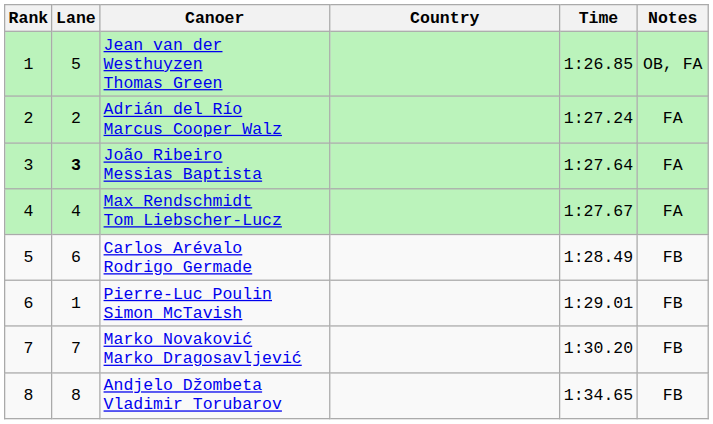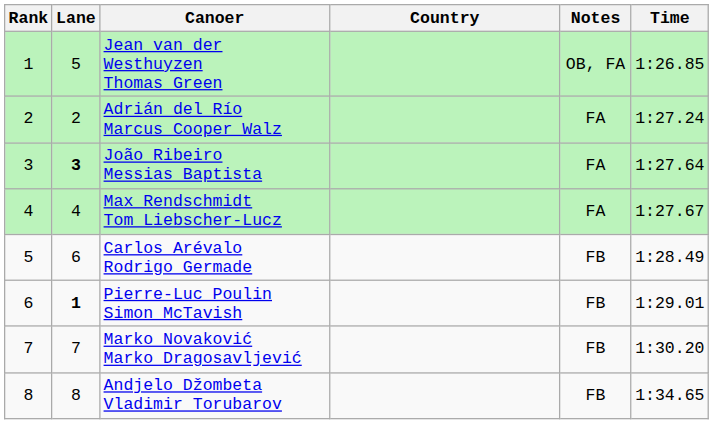 <table class="wikitable sortable" style="text-align:center;">
 <tr>
 <th width="30">Rank</th>
 <th width="30">Lane</th>
 <th width="175">Canoer</th>
 <th width="175">Country</th>
+<th width="50">Notes</th>
 <th width="30">Time</th>
-<th width="50">Notes</th>
 </tr>
 <tr bgcolor=bbf3bb>
 <td>1</td>
 <td>5</td>
 <td align="left"><a href='#'>Jean van der Westhuyzen</a><br><a href='#'>Thomas Green</a></td>
 <td align="left"></td>
+<td>OB, FA</td>
 <td>1:26.85</td>
-<td>OB, FA</td>
 </tr>
 <tr bgcolor=bbf3bb>
 <td>2</td>
 <td>2</td>
 <td align="left"><a href='#'>Adrián del Río</a><br><a href='#'>Marcus Cooper Walz</a></td>
 <td align="left"></td>
+<td>FA</td>
 <td>1:27.24</td>
-<td>FA</td>
 </tr>
 <tr bgcolor=bbf3bb>
 <td>3</td>
 <td><strong>3</strong></td>
 <td align="left"><a href='#'>João Ribeiro</a><br><a href='#'>Messias Baptista</a></td>
 <td align="left"></td>
+<td>FA</td>
 <td>1:27.64</td>
-<td>FA</td>
 </tr>
 <tr bgcolor=bbf3bb>
 <td>4</td>
 <td>4</td>
 <td align="left"><a href='#'>Max Rendschmidt</a><br><a href='#'>Tom Liebscher-Lucz</a></td>
 <td align="left"></td>
+<td>FA</td>
 <td>1:27.67</td>
-<td>FA</td>
 </tr>
 <tr bgcolor=>
 <td>5</td>
 <td>6</td>
 <td align="left"><a href='#'>Carlos Arévalo</a><br><a href='#'>Rodrigo Germade</a></td>
 <td align="left"></td>
+<td>FB</td>
 <td>1:28.49</td>
-<td>FB</td>
 </tr>
 <tr bgcolor=>
 <td>6</td>
-<td>1</td>
+<td><strong>1</strong></td>
 <td align="left"><a href='#'>Pierre-Luc Poulin</a><br><a href='#'>Simon McTavish</a></td>
 <td align="left"></td>
+<td>FB</td>
 <td>1:29.01</td>
-<td>FB</td>
 </tr>
 <tr bgcolor=>
 <td>7</td>
 <td>7</td>
 <td align="left"><a href='#'>Marko Novaković</a><br><a href='#'>Marko Dragosavljević</a></td>
 <td align="left"></td>
+<td>FB</td>
 <td>1:30.20</td>
-<td>FB</td>
 </tr>
 <tr bgcolor=>
 <td>8</td>
 <td>8</td>
 <td align="left"><a href='#'>Andjelo Džombeta</a><br><a href='#'>Vladimir Torubarov</a></td>
 <td align="left"></td>
+<td>FB</td>
 <td>1:34.65</td>
-<td>FB</td>
 </tr>
 </table>
